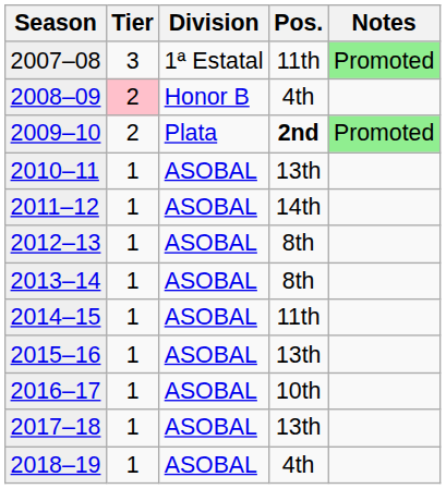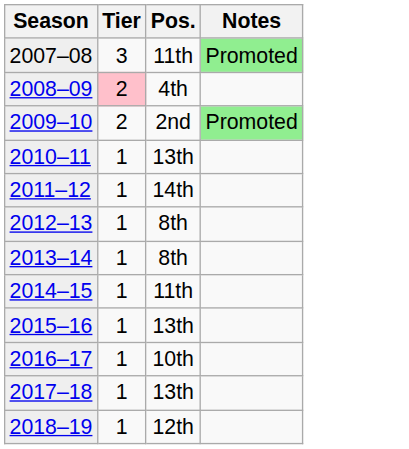 <table class="wikitable">
 <tr>
 <th>Season</th>
 <th>Tier</th>
-<th>Division</th>
 <th>Pos.</th>
 <th>Notes</th>
 </tr>
 <tr>
 <td style="background:#efefef;">2007–08</td>
 <td style="text-align:center;">3</td>
-<td>1ª Estatal</td>
 <td style="text-align:center;">11th</td>
 <td style="background:#90EE90">Promoted</td>
 </tr>
 <tr>
 <td style="background:#efefef;"><a href='#'>2008–09</a></td>
 <td style="background: pink; text-align:center;">2</td>
-<td><a href='#'>Honor B</a></td>
 <td style="text-align:center;">4th</td>
 <td></td>
 </tr>
 <tr>
 <td style="background:#efefef;"><a href='#'>2009–10</a></td>
 <td style="text-align:center;">2</td>
-<td><a href='#'>Plata</a></td>
-<td style="text-align:center;"><strong>2nd</strong></td>
+<td style="text-align:center;">2nd</td>
 <td style="background:#90EE90">Promoted</td>
 </tr>
 <tr>
 <td style="background:#efefef;"><a href='#'>2010–11</a></td>
 <td style="text-align:center;">1</td>
-<td><a href='#'>ASOBAL</a></td>
 <td style="text-align:center;">13th</td>
 <td></td>
 </tr>
 <tr>
 <td style="background:#efefef;"><a href='#'>2011–12</a></td>
 <td style="text-align:center;">1</td>
-<td><a href='#'>ASOBAL</a></td>
 <td style="text-align:center;">14th</td>
 <td></td>
 </tr>
 <tr>
 <td style="background:#efefef;"><a href='#'>2012–13</a></td>
 <td style="text-align:center;">1</td>
-<td><a href='#'>ASOBAL</a></td>
 <td style="text-align:center;">8th</td>
 <td></td>
 </tr>
 <tr>
 <td style="background:#efefef;"><a href='#'>2013–14</a></td>
 <td style="text-align:center;">1</td>
-<td><a href='#'>ASOBAL</a></td>
 <td style="text-align:center;">8th</td>
 <td></td>
 </tr>
 <tr>
 <td style="background:#efefef;"><a href='#'>2014–15</a></td>
 <td style="text-align:center;">1</td>
-<td><a href='#'>ASOBAL</a></td>
 <td style="text-align:center;">11th</td>
 <td></td>
 </tr>
 <tr>
 <td style="background:#efefef;"><a href='#'>2015–16</a></td>
 <td style="text-align:center;">1</td>
-<td><a href='#'>ASOBAL</a></td>
 <td style="text-align:center;">13th</td>
 <td></td>
 </tr>
 <tr>
 <td style="background:#efefef;"><a href='#'>2016–17</a></td>
 <td style="text-align:center;">1</td>
-<td><a href='#'>ASOBAL</a></td>
 <td style="text-align:center;">10th</td>
 <td></td>
 </tr>
 <tr>
 <td style="background:#efefef;"><a href='#'>2017–18</a></td>
 <td style="text-align:center;">1</td>
-<td><a href='#'>ASOBAL</a></td>
 <td style="text-align:center;">13th</td>
 <td></td>
 </tr>
 <tr>
 <td style="background:#efefef;"><a href='#'>2018–19</a></td>
 <td style="text-align:center;">1</td>
-<td><a href='#'>ASOBAL</a></td>
-<td style="text-align:center;">4th</td>
+<td style="text-align:center;">12th</td>
 <td></td>
 </tr>
 </table>
